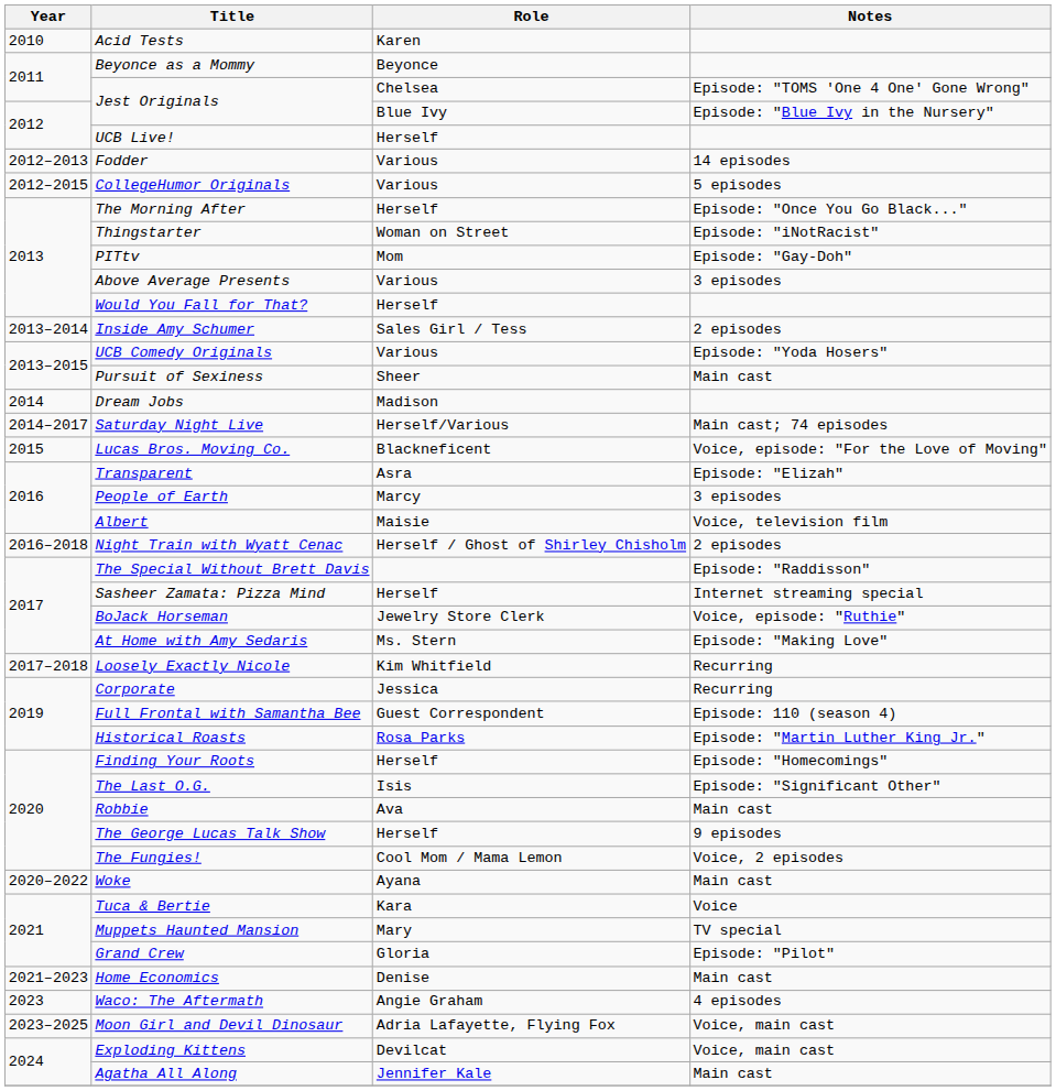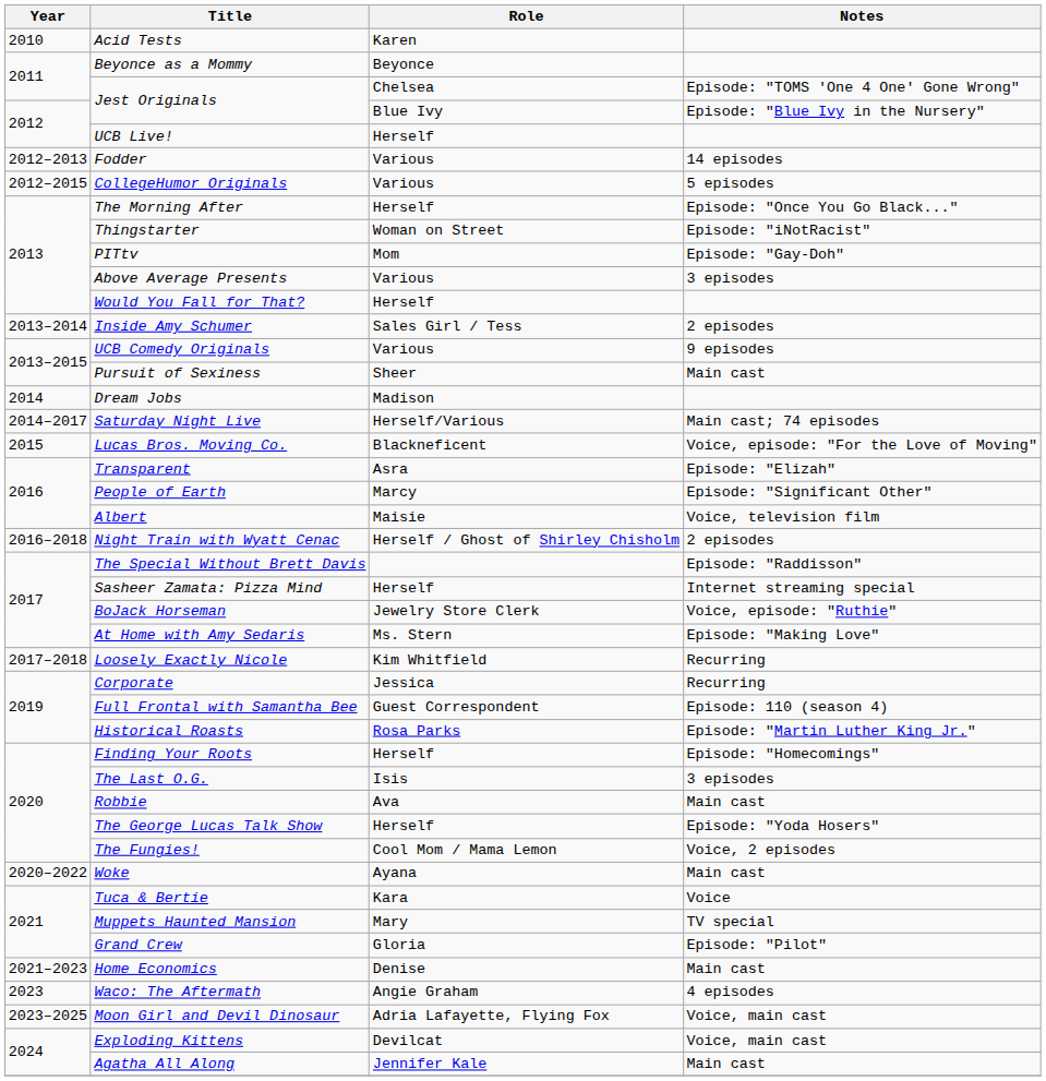 <table class="wikitable sortable">
 <tr>
 <th>Year</th>
 <th>Title</th>
 <th>Role</th>
 <th>Notes</th>
 </tr>
 <tr>
 <td>2010</td>
 <td><em>Acid Tests</em></td>
 <td>Karen</td>
 <td></td>
 </tr>
 <tr>
 <td rowspan=2>2011</td>
 <td><em>Beyonce as a Mommy</em></td>
 <td>Beyonce</td>
 <td></td>
 </tr>
 <tr>
 <td rowspan="2"><em>Jest Originals</em></td>
 <td>Chelsea</td>
 <td>Episode: "TOMS 'One 4 One' Gone Wrong"</td>
 </tr>
 <tr>
 <td rowspan=2>2012</td>
 <td>Blue Ivy</td>
 <td>Episode: "<a href='#'>Blue Ivy</a> in the Nursery"</td>
 </tr>
 <tr>
 <td><em>UCB Live!</em></td>
 <td>Herself</td>
 <td></td>
 </tr>
 <tr>
 <td>2012–2013</td>
 <td><em>Fodder</em></td>
 <td>Various</td>
 <td>14 episodes</td>
 </tr>
 <tr>
 <td>2012–2015</td>
 <td><em><a href='#'>CollegeHumor Originals</a></em></td>
 <td>Various</td>
 <td>5 episodes</td>
 </tr>
 <tr>
 <td rowspan=5>2013</td>
 <td><em>The Morning After</em></td>
 <td>Herself</td>
 <td>Episode: "Once You Go Black..."</td>
 </tr>
 <tr>
 <td><em>Thingstarter</em></td>
 <td>Woman on Street</td>
 <td>Episode: "iNotRacist"</td>
 </tr>
 <tr>
 <td><em>PITtv</em></td>
 <td>Mom</td>
 <td>Episode: "Gay-Doh"</td>
 </tr>
 <tr>
 <td><em>Above Average Presents</em></td>
 <td>Various</td>
 <td>3 episodes</td>
 </tr>
 <tr>
 <td><em><a href='#'>Would You Fall for That?</a></em></td>
 <td>Herself</td>
 <td></td>
 </tr>
 <tr>
 <td>2013–2014</td>
 <td><em><a href='#'>Inside Amy Schumer</a></em></td>
 <td>Sales Girl / Tess</td>
 <td>2 episodes</td>
 </tr>
 <tr>
 <td rowspan=2>2013–2015</td>
 <td><em><a href='#'>UCB Comedy Originals</a></em></td>
 <td>Various</td>
-<td>Episode: "Yoda Hosers"</td>
+<td>9 episodes</td>
 </tr>
 <tr>
 <td><em>Pursuit of Sexiness</em></td>
 <td>Sheer</td>
 <td>Main cast</td>
 </tr>
 <tr>
 <td>2014</td>
 <td><em>Dream Jobs</em></td>
 <td>Madison</td>
 <td></td>
 </tr>
 <tr>
 <td>2014–2017</td>
 <td><em><a href='#'>Saturday Night Live</a></em></td>
 <td>Herself/Various</td>
 <td>Main cast; 74 episodes</td>
 </tr>
 <tr>
 <td>2015</td>
 <td><em><a href='#'>Lucas Bros. Moving Co.</a></em></td>
 <td>Blackneficent</td>
 <td>Voice, episode: "For the Love of Moving"</td>
 </tr>
 <tr>
 <td rowspan=3>2016</td>
 <td><em><a href='#'>Transparent</a></em></td>
 <td>Asra</td>
 <td>Episode: "Elizah"</td>
 </tr>
 <tr>
 <td><em><a href='#'>People of Earth</a></em></td>
 <td>Marcy</td>
-<td>3 episodes</td>
+<td>Episode: "Significant Other"</td>
 </tr>
 <tr>
 <td><em><a href='#'>Albert</a></em></td>
 <td>Maisie</td>
 <td>Voice, television film</td>
 </tr>
 <tr>
 <td>2016–2018</td>
 <td><em><a href='#'>Night Train with Wyatt Cenac</a></em></td>
 <td>Herself / Ghost of <a href='#'>Shirley Chisholm</a></td>
 <td>2 episodes</td>
 </tr>
 <tr>
 <td rowspan=4>2017</td>
 <td><em><a href='#'>The Special Without Brett Davis</a></em></td>
 <td></td>
 <td>Episode: "Raddisson"</td>
 </tr>
 <tr>
 <td><em>Sasheer Zamata: Pizza Mind</em></td>
 <td>Herself</td>
 <td>Internet streaming special</td>
 </tr>
 <tr>
 <td><em><a href='#'>BoJack Horseman</a></em></td>
 <td>Jewelry Store Clerk</td>
 <td>Voice, episode: "<a href='#'>Ruthie</a>"</td>
 </tr>
 <tr>
 <td><em><a href='#'>At Home with Amy Sedaris</a></em></td>
 <td>Ms. Stern</td>
 <td>Episode: "Making Love"</td>
 </tr>
 <tr>
 <td>2017–2018</td>
 <td><em><a href='#'>Loosely Exactly Nicole</a></em></td>
 <td>Kim Whitfield</td>
 <td>Recurring</td>
 </tr>
 <tr>
 <td rowspan=3>2019</td>
 <td><em><a href='#'>Corporate</a></em></td>
 <td>Jessica</td>
 <td>Recurring</td>
 </tr>
 <tr>
 <td><em><a href='#'>Full Frontal with Samantha Bee</a></em></td>
 <td>Guest Correspondent</td>
 <td>Episode: 110 (season 4)</td>
 </tr>
 <tr>
 <td><em><a href='#'>Historical Roasts</a></em></td>
 <td><a href='#'>Rosa Parks</a></td>
 <td>Episode: "<a href='#'>Martin Luther King Jr.</a>"</td>
 </tr>
 <tr>
 <td rowspan=5>2020</td>
 <td><em><a href='#'>Finding Your Roots</a></em></td>
 <td>Herself</td>
 <td>Episode: "Homecomings"</td>
 </tr>
 <tr>
 <td><em><a href='#'>The Last O.G.</a></em></td>
 <td>Isis</td>
-<td>Episode: "Significant Other"</td>
+<td>3 episodes</td>
 </tr>
 <tr>
 <td><em><a href='#'>Robbie</a></em></td>
 <td>Ava</td>
 <td>Main cast</td>
 </tr>
 <tr>
 <td><em><a href='#'>The George Lucas Talk Show</a></em></td>
 <td>Herself</td>
-<td>9 episodes</td>
+<td>Episode: "Yoda Hosers"</td>
 </tr>
 <tr>
 <td><em><a href='#'>The Fungies!</a></em></td>
 <td>Cool Mom / Mama Lemon</td>
 <td>Voice, 2 episodes</td>
 </tr>
 <tr>
 <td>2020–2022</td>
 <td><em><a href='#'>Woke</a></em></td>
 <td>Ayana</td>
 <td>Main cast</td>
 </tr>
 <tr>
 <td rowspan=3>2021</td>
 <td><em><a href='#'>Tuca & Bertie</a></em></td>
 <td>Kara</td>
 <td>Voice</td>
 </tr>
 <tr>
 <td><em><a href='#'>Muppets Haunted Mansion</a></em></td>
 <td>Mary</td>
 <td>TV special</td>
 </tr>
 <tr>
 <td><em><a href='#'>Grand Crew</a></em></td>
 <td>Gloria</td>
 <td>Episode: "Pilot"</td>
 </tr>
 <tr>
 <td>2021–2023</td>
 <td><em><a href='#'>Home Economics</a></em></td>
 <td>Denise</td>
 <td>Main cast</td>
 </tr>
 <tr>
 <td>2023</td>
 <td><em><a href='#'>Waco: The Aftermath</a></em></td>
 <td>Angie Graham</td>
 <td>4 episodes</td>
 </tr>
 <tr>
 <td>2023–2025</td>
 <td><em><a href='#'>Moon Girl and Devil Dinosaur</a></em></td>
 <td>Adria Lafayette, Flying Fox</td>
 <td>Voice, main cast</td>
 </tr>
 <tr>
 <td rowspan=2>2024</td>
 <td><em><a href='#'>Exploding Kittens</a></em></td>
 <td>Devilcat</td>
 <td>Voice, main cast</td>
 </tr>
 <tr>
 <td><em><a href='#'>Agatha All Along</a></em></td>
 <td><a href='#'>Jennifer Kale</a></td>
 <td>Main cast</td>
 </tr>
 <tr>
 </tr>
 </table>
